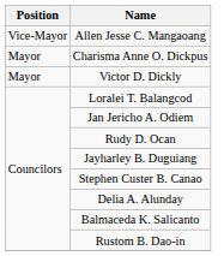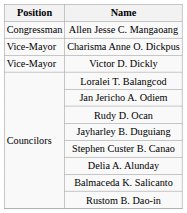 <table class="wikitable" style="line-height:1.20em; font-size:100%;">
 <tr>
 <th>Position</th>
 <th>Name</th>
 </tr>
 <tr>
-<td>Vice-Mayor</td>
+<td>Congressman</td>
 <td style="text-align:center;">Allen Jesse C. Mangaoang</td>
 </tr>
 <tr>
-<td>Mayor</td>
+<td>Vice-Mayor</td>
 <td style="text-align:center;">Charisma Anne O. Dickpus</td>
 </tr>
 <tr>
-<td>Mayor</td>
+<td>Vice-Mayor</td>
 <td style="text-align:center;">Victor D. Dickly</td>
 </tr>
 <tr>
 <td rowspan=8>Councilors</td>
 <td style="text-align:center;">Loralei T. Balangcod</td>
 </tr>
 <tr>
 <td style="text-align:center;">Jan Jericho A. Odiem</td>
 </tr>
 <tr>
 <td style="text-align:center;">Rudy D. Ocan</td>
 </tr>
 <tr>
 <td style="text-align:center;">Jayharley B. Duguiang</td>
 </tr>
 <tr>
 <td style="text-align:center;">Stephen Custer B. Canao</td>
 </tr>
 <tr>
 <td style="text-align:center;">Delia A. Alunday</td>
 </tr>
 <tr>
 <td style="text-align:center;">Balmaceda K. Salicanto</td>
 </tr>
 <tr>
 <td style="text-align:center;">Rustom B. Dao-in</td>
 </tr>
 <tr>
 </tr>
 </table>
